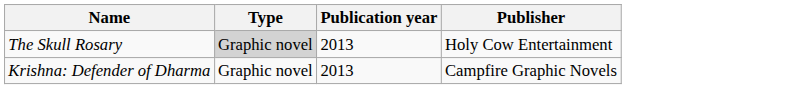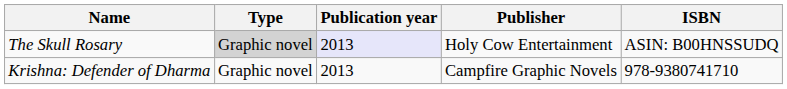 <table class="wikitable">
 <tr>
 <th>Name</th>
 <th>Type</th>
 <th>Publication year</th>
 <th>Publisher</th>
+<th>ISBN</th>
 </tr>
 <tr>
 <td><em>The Skull Rosary</em></td>
 <td style="background: lightgrey;">Graphic novel</td>
-<td>2013</td>
+<td style="background: lavender;">2013</td>
 <td>Holy Cow Entertainment</td>
+<td>ASIN: B00HNSSUDQ</td>
 </tr>
 <tr>
 <td><em>Krishna: Defender of Dharma</em></td>
 <td>Graphic novel</td>
 <td>2013</td>
 <td>Campfire Graphic Novels</td>
+<td>978-9380741710</td>
 </tr>
 </table>
